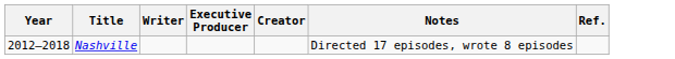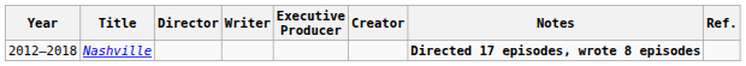 <table class="wikitable">
 <tr>
 <th>Year</th>
 <th>Title</th>
+<th>Director</th>
 <th>Writer</th>
 <th>Executive<br>Producer</th>
 <th>Creator</th>
 <th>Notes</th>
 <th>Ref.</th>
 </tr>
 <tr>
 <td>2012–2018</td>
 <td><em><a href='#'>Nashville</a></em></td>
 <td></td>
 <td></td>
 <td></td>
-<td>Directed 17 episodes, wrote 8 episodes</td>
+<td></td>
+<td><strong>Directed 17 episodes, wrote 8 episodes</strong></td>
 <td></td>
 </tr>
 </table>
